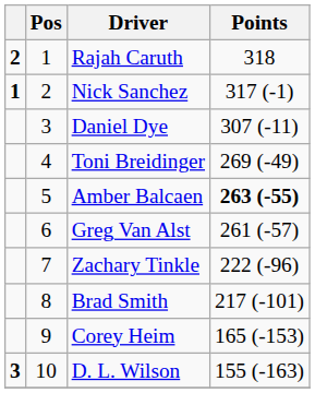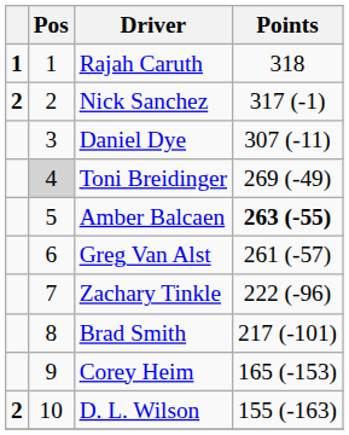 <table class="wikitable" style="font-size: 95%;">
 <tr>
 <th></th>
 <th>Pos</th>
 <th>Driver</th>
 <th>Points</th>
 </tr>
 <tr>
-<td align="left"> <strong>2</strong></td>
+<td align="left"> <strong>1</strong></td>
 <td style="text-align:center;">1</td>
 <td><a href='#'>Rajah Caruth</a></td>
 <td style="text-align:center;">318</td>
 </tr>
 <tr>
-<td align="left"> <strong>1</strong></td>
+<td align="left"> <strong>2</strong></td>
 <td style="text-align:center;">2</td>
 <td><a href='#'>Nick Sanchez</a></td>
 <td style="text-align:center;">317 (-1)</td>
 </tr>
 <tr>
 <td align="left"></td>
 <td style="text-align:center;">3</td>
 <td><a href='#'>Daniel Dye</a></td>
 <td style="text-align:center;">307 (-11)</td>
 </tr>
 <tr>
 <td align="left"></td>
-<td style="text-align:center;">4</td>
+<td style="background: lightgrey; text-align:center;">4</td>
 <td><a href='#'>Toni Breidinger</a></td>
 <td style="text-align:center;">269 (-49)</td>
 </tr>
 <tr>
 <td align="left"></td>
 <td style="text-align:center;">5</td>
 <td><a href='#'>Amber Balcaen</a></td>
 <td style="text-align:center;"><strong>263 (-55)</strong></td>
 </tr>
 <tr>
 <td align="left"></td>
 <td style="text-align:center;">6</td>
 <td><a href='#'>Greg Van Alst</a></td>
 <td style="text-align:center;">261 (-57)</td>
 </tr>
 <tr>
 <td align="left"></td>
 <td style="text-align:center;">7</td>
 <td><a href='#'>Zachary Tinkle</a></td>
 <td style="text-align:center;">222 (-96)</td>
 </tr>
 <tr>
 <td align="left"></td>
 <td style="text-align:center;">8</td>
 <td><a href='#'>Brad Smith</a></td>
 <td style="text-align:center;">217 (-101)</td>
 </tr>
 <tr>
 <td align="left"></td>
 <td style="text-align:center;">9</td>
 <td><a href='#'>Corey Heim</a></td>
 <td style="text-align:center;">165 (-153)</td>
 </tr>
 <tr>
-<td align="left"> <strong>3</strong></td>
+<td align="left"> <strong>2</strong></td>
 <td style="text-align:center;">10</td>
 <td><a href='#'>D. L. Wilson</a></td>
 <td style="text-align:center;">155 (-163)</td>
 </tr>
 <tr class="sortbottom">
 </tr>
 </table>
